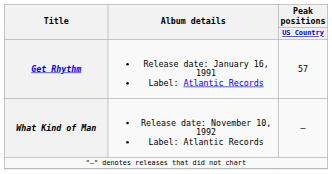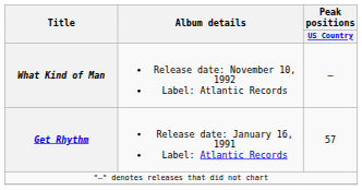 <table class="wikitable plainrowheaders" style="text-align:center;">
 <tr>
 <th rowspan="2" style="width:12em;">Title</th>
 <th rowspan="2" style="width:20em;">Album details</th>
 <th colspan="1">Peak positions</th>
 </tr>
 <tr style="font-size:smaller;">
 <th width="60"><a href='#'>US Country</a></th>
 </tr>
 <tr>
+<th scope="row"><em>What Kind of Man</em></th>
+<td><br><ul><li>Release date: November 10, 1992</li><li>Label: Atlantic Records</li></ul></td>
+<td>—</td>
+</tr>
+<tr>
 <th scope="row"><em><a href='#'>Get Rhythm</a></em></th>
 <td><br><ul><li>Release date: January 16, 1991</li><li>Label: <a href='#'>Atlantic Records</a></li></ul></td>
 <td>57</td>
-</tr>
-<tr>
-<th scope="row"><em>What Kind of Man</em></th>
-<td><br><ul><li>Release date: November 10, 1992</li><li>Label: Atlantic Records</li></ul></td>
-<td>—</td>
 </tr>
 <tr>
 <td colspan="3" style="font-size:8pt">"—" denotes releases that did not chart</td>
 </tr>
 <tr>
 </tr>
 </table>
